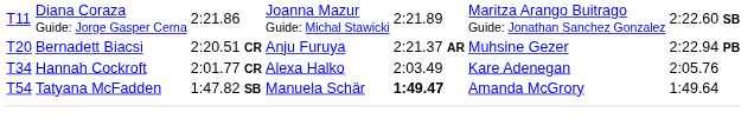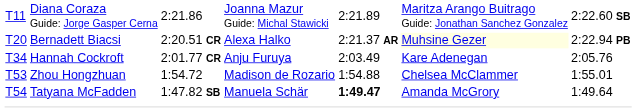 <table>
 <tr>
 <td><a href='#'>T11</a></td>
 <td><a href='#'>Diana Coraza</a><br><small>Guide: <a href='#'>Jorge Gasper Cerna</a></small><br></td>
 <td>2:21.86</td>
 <td><a href='#'>Joanna Mazur</a><br><small>Guide: <a href='#'>Michal Stawicki</a></small><br></td>
 <td>2:21.89</td>
 <td><a href='#'>Maritza Arango Buitrago</a><br><small>Guide: <a href='#'>Jonathan Sanchez Gonzalez</a></small><br></td>
 <td>2:22.60 <small><strong>SB</strong></small></td>
 </tr>
 <tr>
 <td><a href='#'>T20</a></td>
 <td><a href='#'>Bernadett Biacsi</a><br></td>
 <td>2:20.51 <small><strong>CR</strong></small></td>
-<td><a href='#'>Anju Furuya</a><br></td>
+<td><a href='#'>Alexa Halko</a><br></td>
 <td>2:21.37 <small><strong>AR</strong></small></td>
-<td><a href='#'>Muhsine Gezer</a><br></td>
+<td style="background: lightyellow;"><a href='#'>Muhsine Gezer</a><br></td>
 <td>2:22.94 <small><strong>PB</strong></small></td>
 </tr>
 <tr>
 <td><a href='#'>T34</a></td>
 <td><a href='#'>Hannah Cockroft</a><br></td>
 <td>2:01.77 <small><strong>CR</strong></small></td>
-<td><a href='#'>Alexa Halko</a><br></td>
+<td><a href='#'>Anju Furuya</a><br></td>
 <td>2:03.49</td>
 <td><a href='#'>Kare Adenegan</a><br></td>
 <td>2:05.76</td>
+</tr>
+<tr>
+<td><a href='#'>T53</a></td>
+<td><a href='#'>Zhou Hongzhuan</a><br></td>
+<td>1:54.72</td>
+<td><a href='#'>Madison de Rozario</a><br></td>
+<td>1:54.88</td>
+<td><a href='#'>Chelsea McClammer</a><br></td>
+<td>1:55.01</td>
 </tr>
 <tr>
 <td><a href='#'>T54</a></td>
 <td><a href='#'>Tatyana McFadden</a><br></td>
 <td>1:47.82 <small><strong>SB</strong></small></td>
 <td><a href='#'>Manuela Schär</a><br></td>
 <td><strong>1:49.47</strong></td>
 <td><a href='#'>Amanda McGrory</a><br></td>
 <td>1:49.64</td>
 </tr>
 <tr>
 <td colspan=7></td>
 </tr>
 <tr>
 </tr>
 <tr bgcolor= e8e8e8>
 <td colspan=7></td>
 </tr>
 </table>
